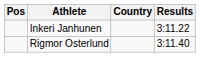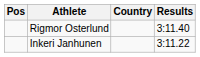 <table class="wikitable">
 <tr>
 <th>Pos</th>
 <th>Athlete</th>
 <th>Country</th>
 <th>Results</th>
 </tr>
 <tr>
 <td align="center"></td>
+<td>Rigmor Osterlund</td>
+<td></td>
+<td>3:11.40</td>
+</tr>
+<tr>
+<td align="center"></td>
 <td>Inkeri Janhunen</td>
 <td></td>
 <td>3:11.22</td>
 </tr>
-<tr>
-<td align="center"></td>
-<td>Rigmor Osterlund</td>
-<td></td>
-<td>3:11.40</td>
-</tr>
 </table>
